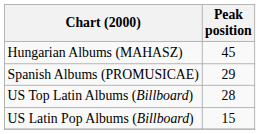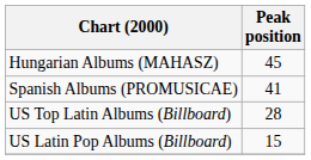 <table class="wikitable">
 <tr>
 <th align="center">Chart (2000)</th>
 <th align="center">Peak<br>position</th>
 </tr>
 <tr>
 <td align="left">Hungarian Albums (MAHASZ)</td>
 <td align="center">45</td>
 </tr>
 <tr>
 <td align="left">Spanish Albums (PROMUSICAE)</td>
-<td align="center">29</td>
+<td align="center">41</td>
 </tr>
 <tr>
 <td align="left">US Top Latin Albums (<em>Billboard</em>)</td>
 <td align="center">28</td>
 </tr>
 <tr>
 <td align="left">US Latin Pop Albums (<em>Billboard</em>)</td>
 <td align="center">15</td>
 </tr>
 <tr>
 </tr>
 </table>
